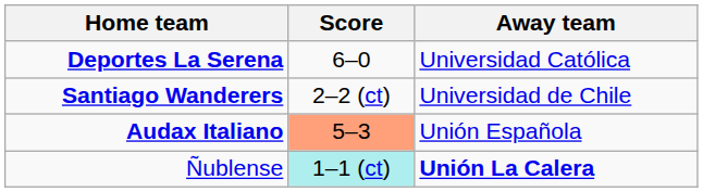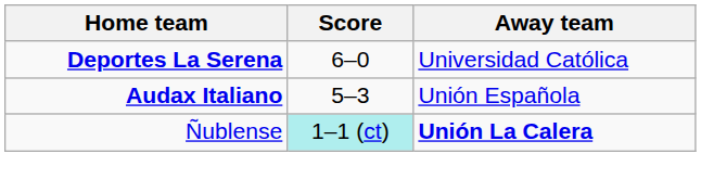 <table class="wikitable" style="text-align: center">
 <tr>
 <th width=190>Home team</th>
 <th width=80>Score</th>
 <th width=190>Away team</th>
 </tr>
 <tr>
 <td align=right><strong><a href='#'>Deportes La Serena</a></strong></td>
 <td>6–0</td>
 <td align=left><a href='#'>Universidad Católica</a></td>
 </tr>
 <tr>
-<td align=right><strong><a href='#'>Santiago Wanderers</a></strong></td>
-<td>2–2 (<a href='#'>ct</a>)</td>
-<td align=left><a href='#'>Universidad de Chile</a></td>
-</tr>
-<tr>
 <td align=right><strong><a href='#'>Audax Italiano</a></strong></td>
-<td style="background: lightsalmon;">5–3</td>
+<td>5–3</td>
 <td align=left><a href='#'>Unión Española</a></td>
 </tr>
 <tr>
 <td align=right><a href='#'>Ñublense</a></td>
 <td style="background: paleturquoise;">1–1 (<a href='#'>ct</a>)</td>
 <td align=left><strong><a href='#'>Unión La Calera</a></strong></td>
 </tr>
 </table>
